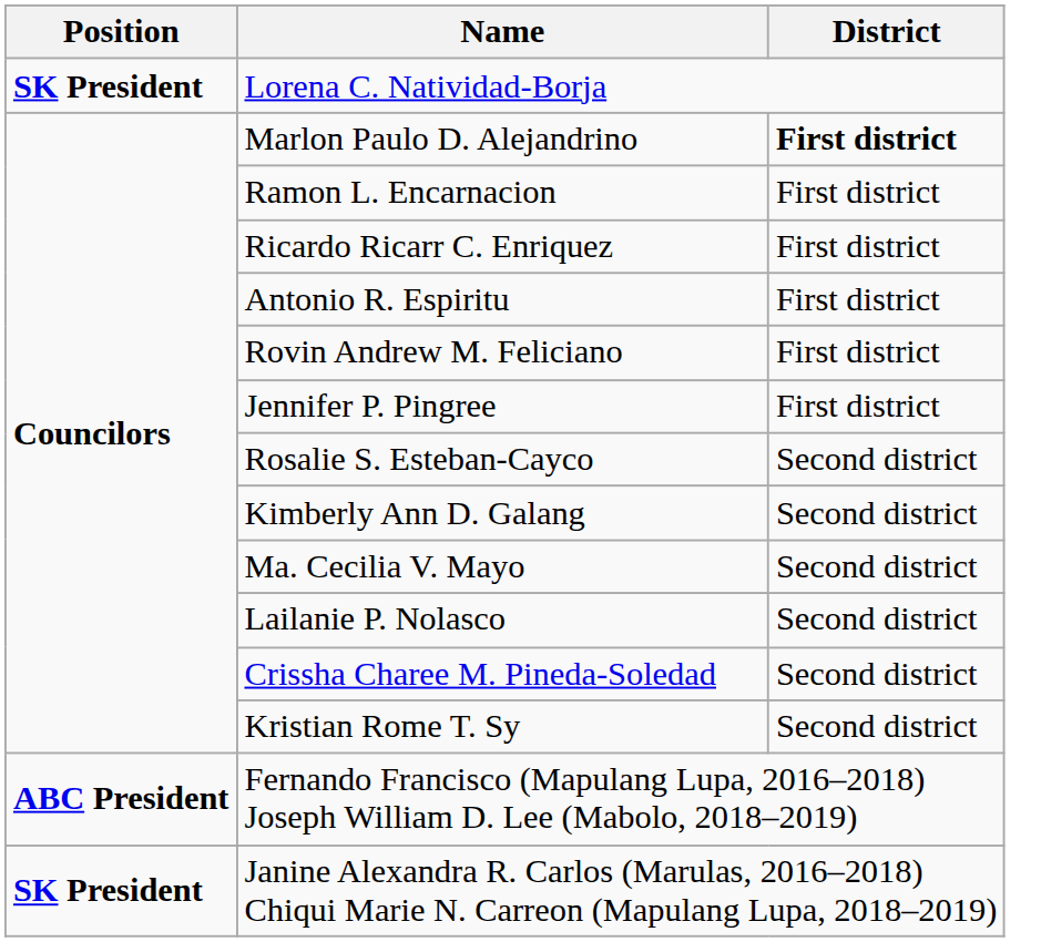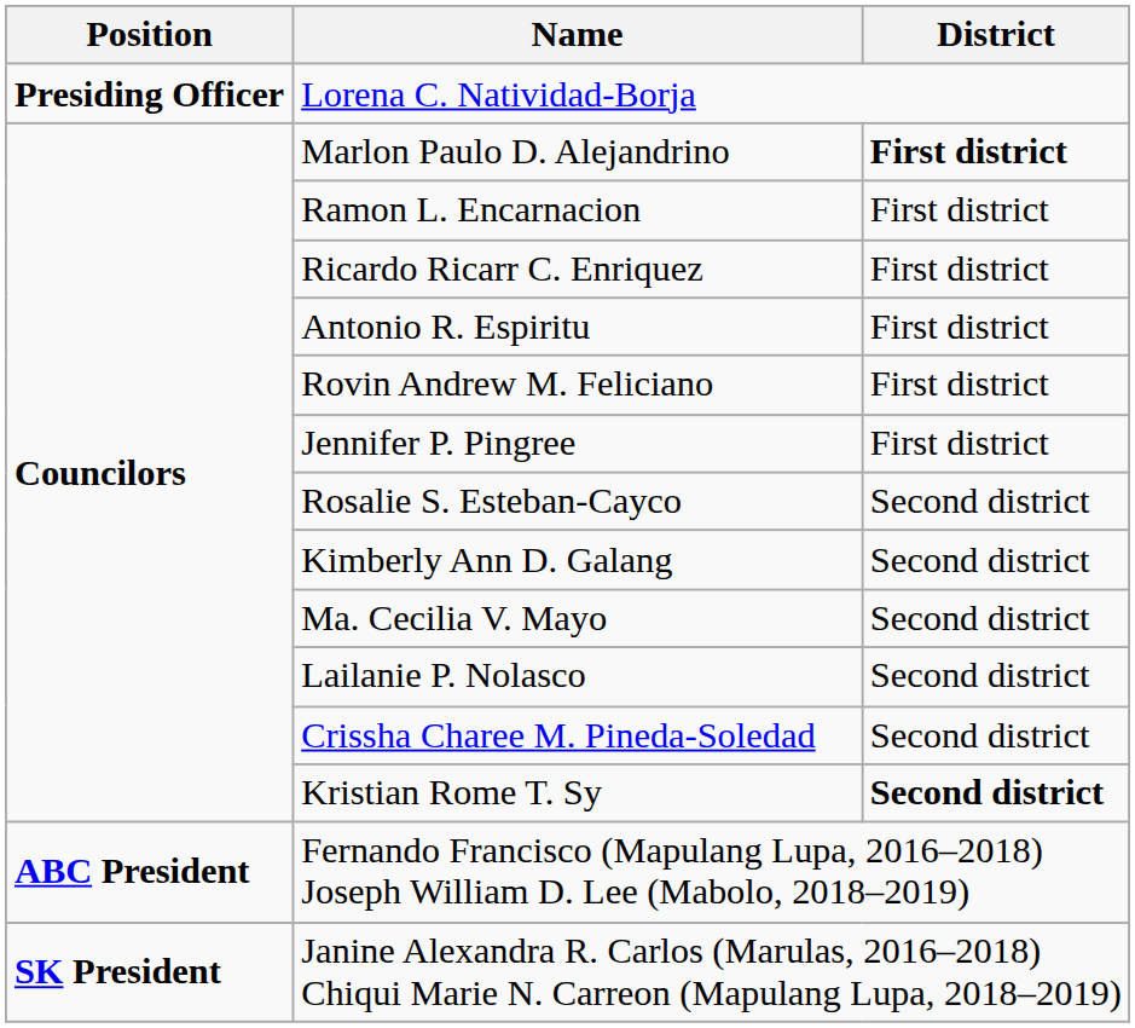 <table class=wikitable>
 <tr>
 <th>Position</th>
 <th>Name</th>
 <th>District</th>
 </tr>
 <tr>
-<td><strong><a href='#'>SK</a> President</strong></td>
+<td><strong>Presiding Officer</strong></td>
 <td colspan="2"><a href='#'>Lorena C. Natividad-Borja</a></td>
 </tr>
 <tr>
 <td rowspan=12><strong>Councilors</strong></td>
 <td>Marlon Paulo D. Alejandrino</td>
 <td><strong>First district</strong></td>
 </tr>
 <tr>
 <td>Ramon L. Encarnacion</td>
 <td>First district</td>
 </tr>
 <tr>
 <td>Ricardo Ricarr C. Enriquez</td>
 <td>First district</td>
 </tr>
 <tr>
 <td>Antonio R. Espiritu</td>
 <td>First district</td>
 </tr>
 <tr>
 <td>Rovin Andrew M. Feliciano</td>
 <td>First district</td>
 </tr>
 <tr>
 <td>Jennifer P. Pingree</td>
 <td>First district</td>
 </tr>
 <tr>
 <td>Rosalie S. Esteban-Cayco</td>
 <td>Second district</td>
 </tr>
 <tr>
 <td>Kimberly Ann D. Galang</td>
 <td>Second district</td>
 </tr>
 <tr>
 <td>Ma. Cecilia V. Mayo</td>
 <td>Second district</td>
 </tr>
 <tr>
 <td>Lailanie P. Nolasco</td>
 <td>Second district</td>
 </tr>
 <tr>
 <td><a href='#'>Crissha Charee M. Pineda-Soledad</a></td>
 <td>Second district</td>
 </tr>
 <tr>
 <td>Kristian Rome T. Sy</td>
-<td>Second district</td>
+<td><strong>Second district</strong></td>
 </tr>
 <tr>
 <td><strong><a href='#'>ABC</a> President</strong></td>
 <td colspan="2">Fernando Francisco (Mapulang Lupa, 2016–2018) <br>Joseph William D. Lee (Mabolo, 2018–2019)</td>
 </tr>
 <tr>
 <td><strong><a href='#'>SK</a> President</strong></td>
 <td colspan="2">Janine Alexandra R. Carlos (Marulas, 2016–2018)<br> Chiqui Marie N. Carreon (Mapulang Lupa, 2018–2019)</td>
 </tr>
 </table>
